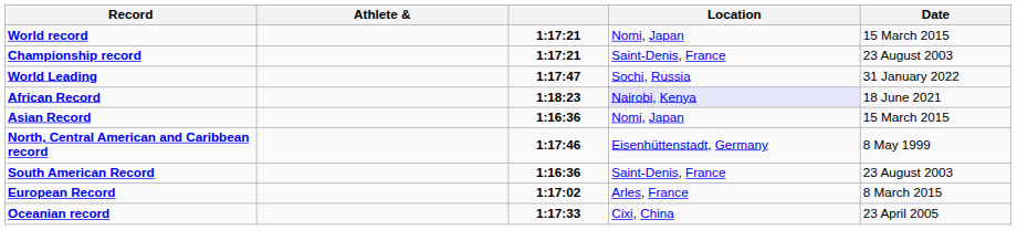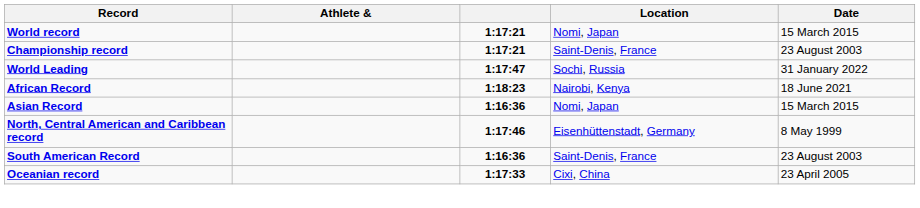 <table class="wikitable">
 <tr>
 <th style="width:25%; text-align:center;">Record</th>
 <th style="width:25%; text-align:center;">Athlete & </th>
 <th style="width:10%; text-align:center;"></th>
 <th style="width:25%; text-align:center;">Location</th>
 <th style="width:15%; text-align:center;">Date</th>
 </tr>
 <tr>
 <td><strong><a href='#'>World record</a></strong></td>
 <td></td>
 <td align=center><strong>1:17:21</strong></td>
 <td><a href='#'>Nomi</a>, <a href='#'>Japan</a></td>
 <td>15 March 2015</td>
 </tr>
 <tr>
 <td><strong><a href='#'>Championship record</a></strong></td>
 <td></td>
 <td align=center><strong>1:17:21</strong></td>
 <td><a href='#'>Saint-Denis</a>, <a href='#'>France</a></td>
 <td>23 August 2003</td>
 </tr>
 <tr>
 <td><strong><a href='#'>World Leading</a></strong></td>
 <td></td>
 <td align=center><strong>1:17:47</strong></td>
 <td><a href='#'>Sochi</a>, <a href='#'>Russia</a></td>
 <td>31 January 2022</td>
 </tr>
 <tr>
 <td><strong><a href='#'>African Record</a></strong></td>
 <td></td>
 <td align=center><strong>1:18:23</strong></td>
-<td style="background: lavender;"><a href='#'>Nairobi</a>, <a href='#'>Kenya</a></td>
+<td><a href='#'>Nairobi</a>, <a href='#'>Kenya</a></td>
 <td>18 June 2021</td>
 </tr>
 <tr>
 <td><strong><a href='#'>Asian Record</a></strong></td>
 <td></td>
 <td align=center><strong>1:16:36</strong></td>
 <td><a href='#'>Nomi</a>, <a href='#'>Japan</a></td>
 <td>15 March 2015</td>
 </tr>
 <tr>
 <td><strong><a href='#'>North, Central American and Caribbean record</a></strong></td>
 <td></td>
 <td align=center><strong>1:17:46</strong></td>
 <td><a href='#'>Eisenhüttenstadt</a>, <a href='#'>Germany</a></td>
 <td>8 May 1999</td>
 </tr>
 <tr>
 <td><strong><a href='#'>South American Record</a></strong></td>
 <td></td>
 <td align=center><strong>1:16:36</strong></td>
 <td><a href='#'>Saint-Denis</a>, <a href='#'>France</a></td>
 <td>23 August 2003</td>
 </tr>
 <tr>
-<td><strong><a href='#'>European Record</a></strong></td>
-<td></td>
-<td align=center><strong>1:17:02</strong></td>
-<td><a href='#'>Arles</a>, <a href='#'>France</a></td>
-<td>8 March 2015</td>
-</tr>
-<tr>
 <td><strong><a href='#'>Oceanian record</a></strong></td>
 <td></td>
 <td align=center><strong>1:17:33</strong></td>
 <td><a href='#'>Cixi</a>, <a href='#'>China</a></td>
 <td>23 April 2005</td>
 </tr>
 </table>
